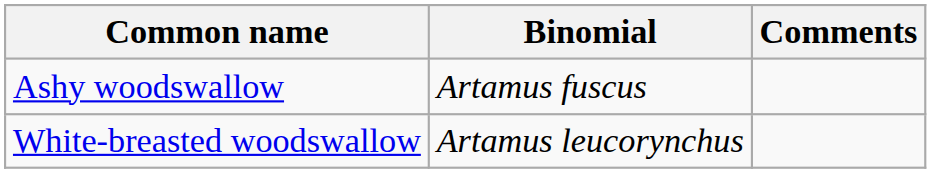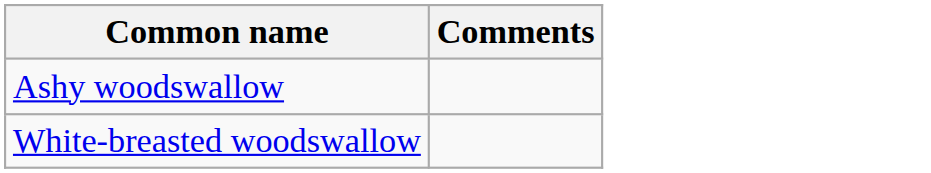 <table class="wikitable">
 <tr>
 <th>Common name</th>
-<th>Binomial</th>
 <th>Comments</th>
 </tr>
 <tr>
 <td><a href='#'>Ashy woodswallow</a></td>
-<td><em>Artamus fuscus</em></td>
 <td></td>
 </tr>
 <tr>
 <td><a href='#'>White-breasted woodswallow</a></td>
-<td><em>Artamus leucorynchus</em></td>
 <td></td>
 </tr>
 </table>
